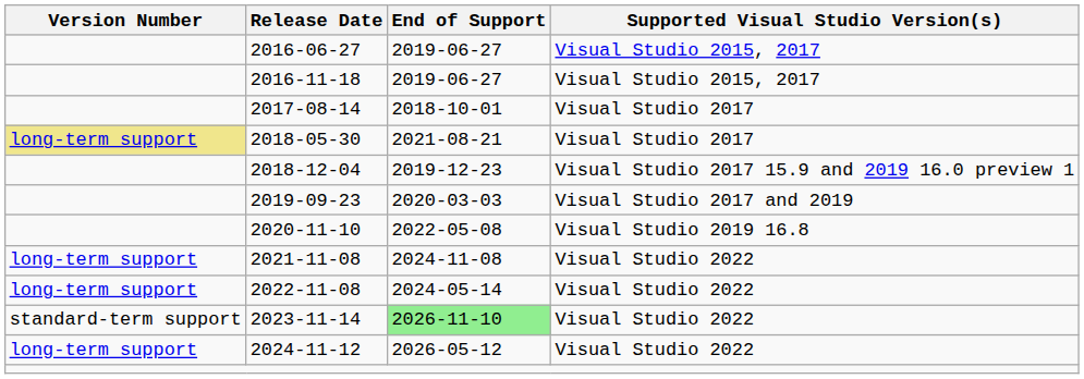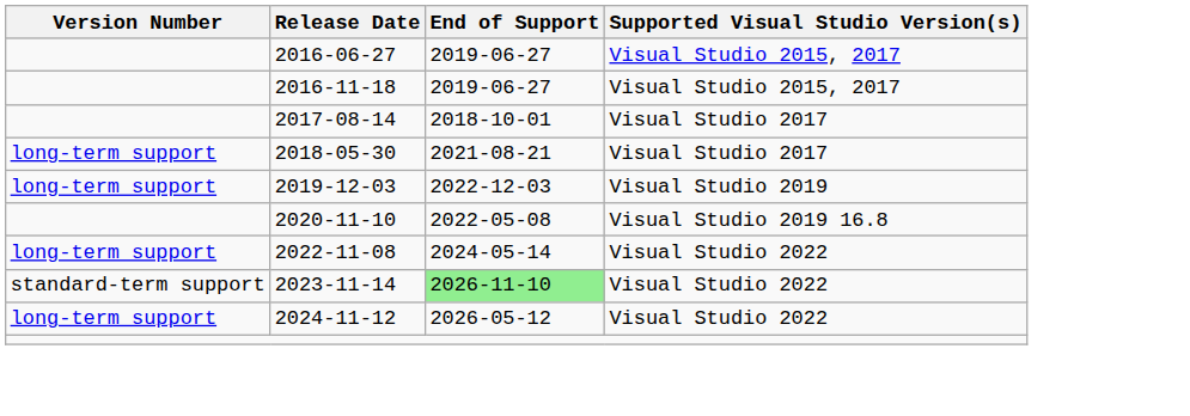 <table class="wikitable">
 <tr>
 <th>Version Number</th>
 <th>Release Date</th>
 <th>End of Support</th>
 <th>Supported Visual Studio Version(s)</th>
 </tr>
 <tr>
 <td></td>
 <td>2016-06-27</td>
 <td>2019-06-27</td>
 <td><a href='#'>Visual Studio 2015</a>, <a href='#'>2017</a></td>
 </tr>
 <tr>
 <td></td>
 <td>2016-11-18</td>
 <td>2019-06-27</td>
 <td>Visual Studio 2015, 2017</td>
 </tr>
 <tr>
 <td></td>
 <td>2017-08-14</td>
 <td>2018-10-01</td>
 <td>Visual Studio 2017</td>
 </tr>
 <tr>
-<td style="background: khaki;"> <a href='#'>long-term support</a></td>
+<td> <a href='#'>long-term support</a></td>
 <td>2018-05-30</td>
 <td>2021-08-21</td>
 <td>Visual Studio 2017</td>
 </tr>
 <tr>
-<td></td>
-<td>2018-12-04</td>
-<td>2019-12-23</td>
-<td>Visual Studio 2017 15.9 and <a href='#'>2019</a> 16.0 preview 1</td>
-</tr>
-<tr>
-<td></td>
-<td>2019-09-23</td>
-<td>2020-03-03</td>
-<td>Visual Studio 2017 and 2019</td>
+<td> <a href='#'>long-term support</a></td>
+<td>2019-12-03</td>
+<td>2022-12-03</td>
+<td>Visual Studio 2019</td>
 </tr>
 <tr>
 <td></td>
 <td>2020-11-10</td>
 <td>2022-05-08</td>
 <td>Visual Studio 2019 16.8</td>
-</tr>
-<tr>
-<td> <a href='#'>long-term support</a></td>
-<td>2021-11-08</td>
-<td>2024-11-08</td>
-<td>Visual Studio 2022</td>
 </tr>
 <tr>
 <td> <a href='#'>long-term support</a></td>
 <td>2022-11-08</td>
 <td>2024-05-14</td>
 <td>Visual Studio 2022</td>
 </tr>
 <tr>
 <td> standard-term support</td>
 <td>2023-11-14</td>
 <td style="background: lightgreen;">2026-11-10</td>
 <td>Visual Studio 2022</td>
 </tr>
 <tr>
 <td> <a href='#'>long-term support</a></td>
 <td>2024-11-12</td>
 <td>2026-05-12</td>
 <td>Visual Studio 2022</td>
 </tr>
 <tr>
 <td colspan="4"></td>
 </tr>
 </table>
